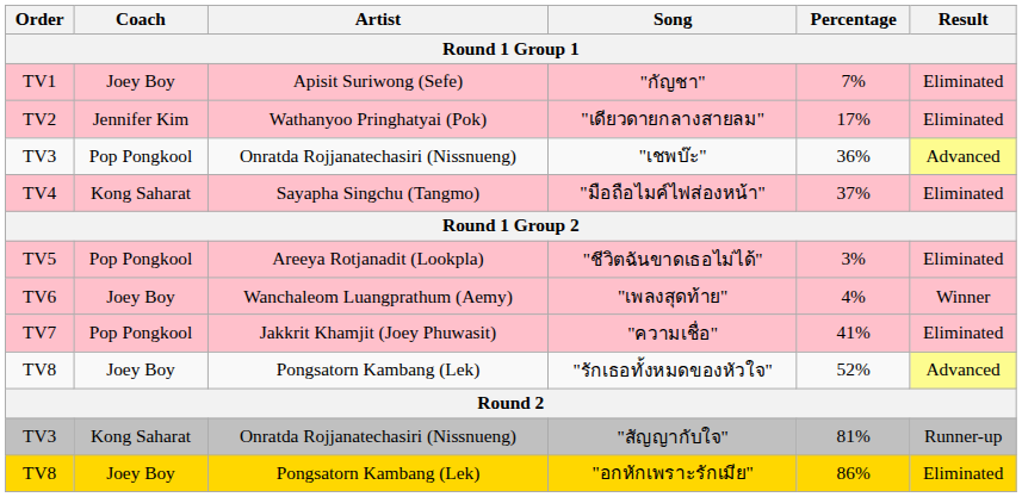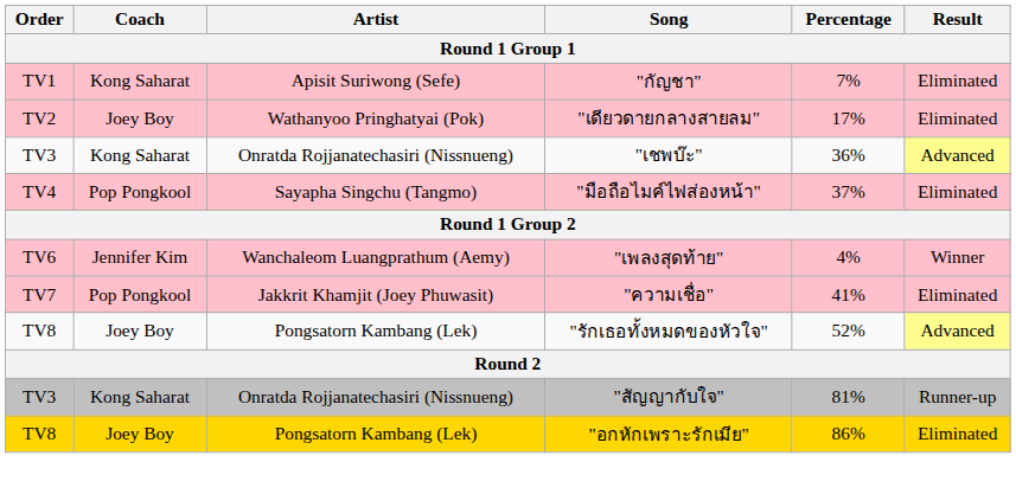 <table class="wikitable" style="text-align:center; width:100%;">
 <tr>
 <th>Order</th>
 <th>Coach</th>
 <th>Artist</th>
 <th>Song</th>
 <th>Percentage</th>
 <th>Result</th>
 </tr>
 <tr>
 <th colspan="6">Round 1 Group 1</th>
 </tr>
 <tr bgcolor=pink>
 <td>TV1</td>
-<td>Joey Boy</td>
+<td>Kong Saharat</td>
 <td>Apisit Suriwong (Sefe)</td>
 <td>"กัญชา"</td>
 <td>7%</td>
 <td>Eliminated</td>
 </tr>
 <tr bgcolor=pink>
 <td>TV2</td>
-<td>Jennifer Kim</td>
+<td>Joey Boy</td>
 <td>Wathanyoo Pringhatyai (Pok)</td>
 <td>"เดียวดายกลางสายลม"</td>
 <td>17%</td>
 <td>Eliminated</td>
 </tr>
 <tr>
 <td>TV3</td>
-<td>Pop Pongkool</td>
+<td>Kong Saharat</td>
 <td>Onratda Rojjanatechasiri (Nissnueng)</td>
 <td>"เชพบ๊ะ"</td>
 <td>36%</td>
 <td style="background:#fdfc8f;">Advanced</td>
 </tr>
 <tr bgcolor=pink>
 <td>TV4</td>
-<td>Kong Saharat</td>
+<td>Pop Pongkool</td>
 <td>Sayapha Singchu (Tangmo)</td>
 <td>"มือถือไมค์ไฟส่องหน้า"</td>
 <td>37%</td>
 <td>Eliminated</td>
 </tr>
 <tr>
 <th colspan="6">Round 1 Group 2</th>
 </tr>
 <tr bgcolor=pink>
-<td>TV5</td>
-<td>Pop Pongkool</td>
-<td>Areeya Rotjanadit (Lookpla)</td>
-<td>"ชีวิตฉันขาดเธอไม่ได้"</td>
-<td>3%</td>
-<td>Eliminated</td>
-</tr>
-<tr bgcolor=pink>
 <td>TV6</td>
-<td>Joey Boy</td>
+<td>Jennifer Kim</td>
 <td>Wanchaleom Luangprathum (Aemy)</td>
 <td>"เพลงสุดท้าย"</td>
 <td>4%</td>
 <td>Winner</td>
 </tr>
 <tr bgcolor=pink>
 <td>TV7</td>
 <td>Pop Pongkool</td>
 <td>Jakkrit Khamjit (Joey Phuwasit)</td>
 <td>"ความเชื่อ"</td>
 <td>41%</td>
 <td>Eliminated</td>
 </tr>
 <tr>
 <td>TV8</td>
 <td>Joey Boy</td>
 <td>Pongsatorn Kambang (Lek)</td>
 <td>"รักเธอทั้งหมดของหัวใจ"</td>
 <td>52%</td>
 <td style="background:#fdfc8f;">Advanced</td>
 </tr>
 <tr>
 <th colspan="6">Round 2</th>
 </tr>
 <tr bgcolor=silver>
 <td>TV3</td>
 <td>Kong Saharat</td>
 <td>Onratda Rojjanatechasiri (Nissnueng)</td>
 <td>"สัญญากับใจ"</td>
 <td>81%</td>
 <td>Runner-up</td>
 </tr>
 <tr bgcolor=gold>
 <td>TV8</td>
 <td>Joey Boy</td>
 <td>Pongsatorn Kambang (Lek)</td>
 <td>"อกหักเพราะรักเมีย"</td>
 <td>86%</td>
 <td>Eliminated</td>
 </tr>
 </table>
